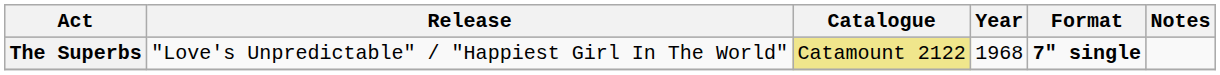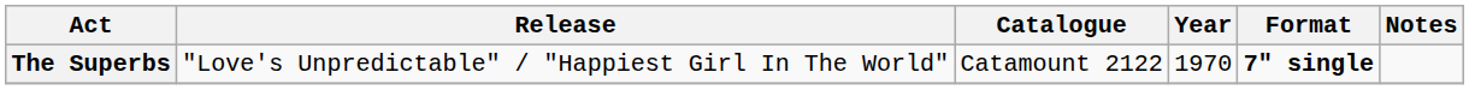 <table class="wikitable plainrowheaders sortable">
 <tr>
 <th scope="col" class="unsortable">Act</th>
 <th scope="col">Release</th>
 <th scope="col">Catalogue</th>
 <th scope="col">Year</th>
 <th scope="col">Format</th>
 <th scope="col" class="unsortable">Notes</th>
 </tr>
 <tr>
 <th scope="row">The Superbs</th>
 <td>"Love's Unpredictable" / "Happiest Girl In The World"</td>
-<td style="background: khaki;">Catamount 2122</td>
-<td>1968</td>
+<td>Catamount 2122</td>
+<td>1970</td>
 <td><strong>7" single</strong></td>
 <td></td>
 </tr>
 <tr>
 </tr>
 </table>
